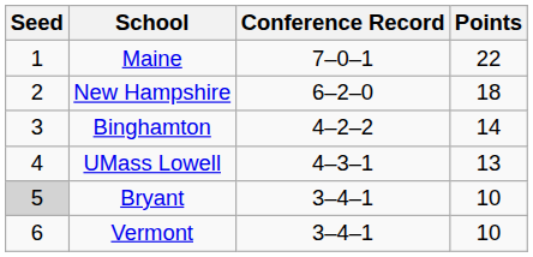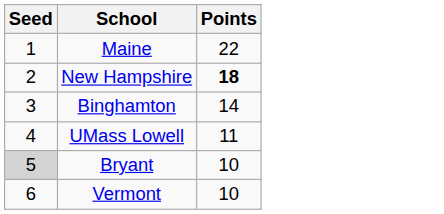 <table class="wikitable" style="text-align:center">
 <tr>
 <th>Seed</th>
 <th>School</th>
-<th>Conference Record</th>
 <th>Points</th>
 </tr>
 <tr>
 <td>1</td>
 <td><a href='#'>Maine</a></td>
-<td>7–0–1</td>
 <td>22</td>
 </tr>
 <tr>
 <td>2</td>
 <td><a href='#'>New Hampshire</a></td>
-<td>6–2–0</td>
-<td>18</td>
+<td><strong>18</strong></td>
 </tr>
 <tr>
 <td>3</td>
 <td><a href='#'>Binghamton</a></td>
-<td>4–2–2</td>
 <td>14</td>
 </tr>
 <tr>
 <td>4</td>
 <td><a href='#'>UMass Lowell</a></td>
-<td>4–3–1</td>
-<td>13</td>
+<td>11</td>
 </tr>
 <tr>
 <td style="background: lightgrey;">5</td>
 <td><a href='#'>Bryant</a></td>
-<td>3–4–1</td>
 <td>10</td>
 </tr>
 <tr>
 <td>6</td>
 <td><a href='#'>Vermont</a></td>
-<td>3–4–1</td>
 <td>10</td>
 </tr>
 </table>
